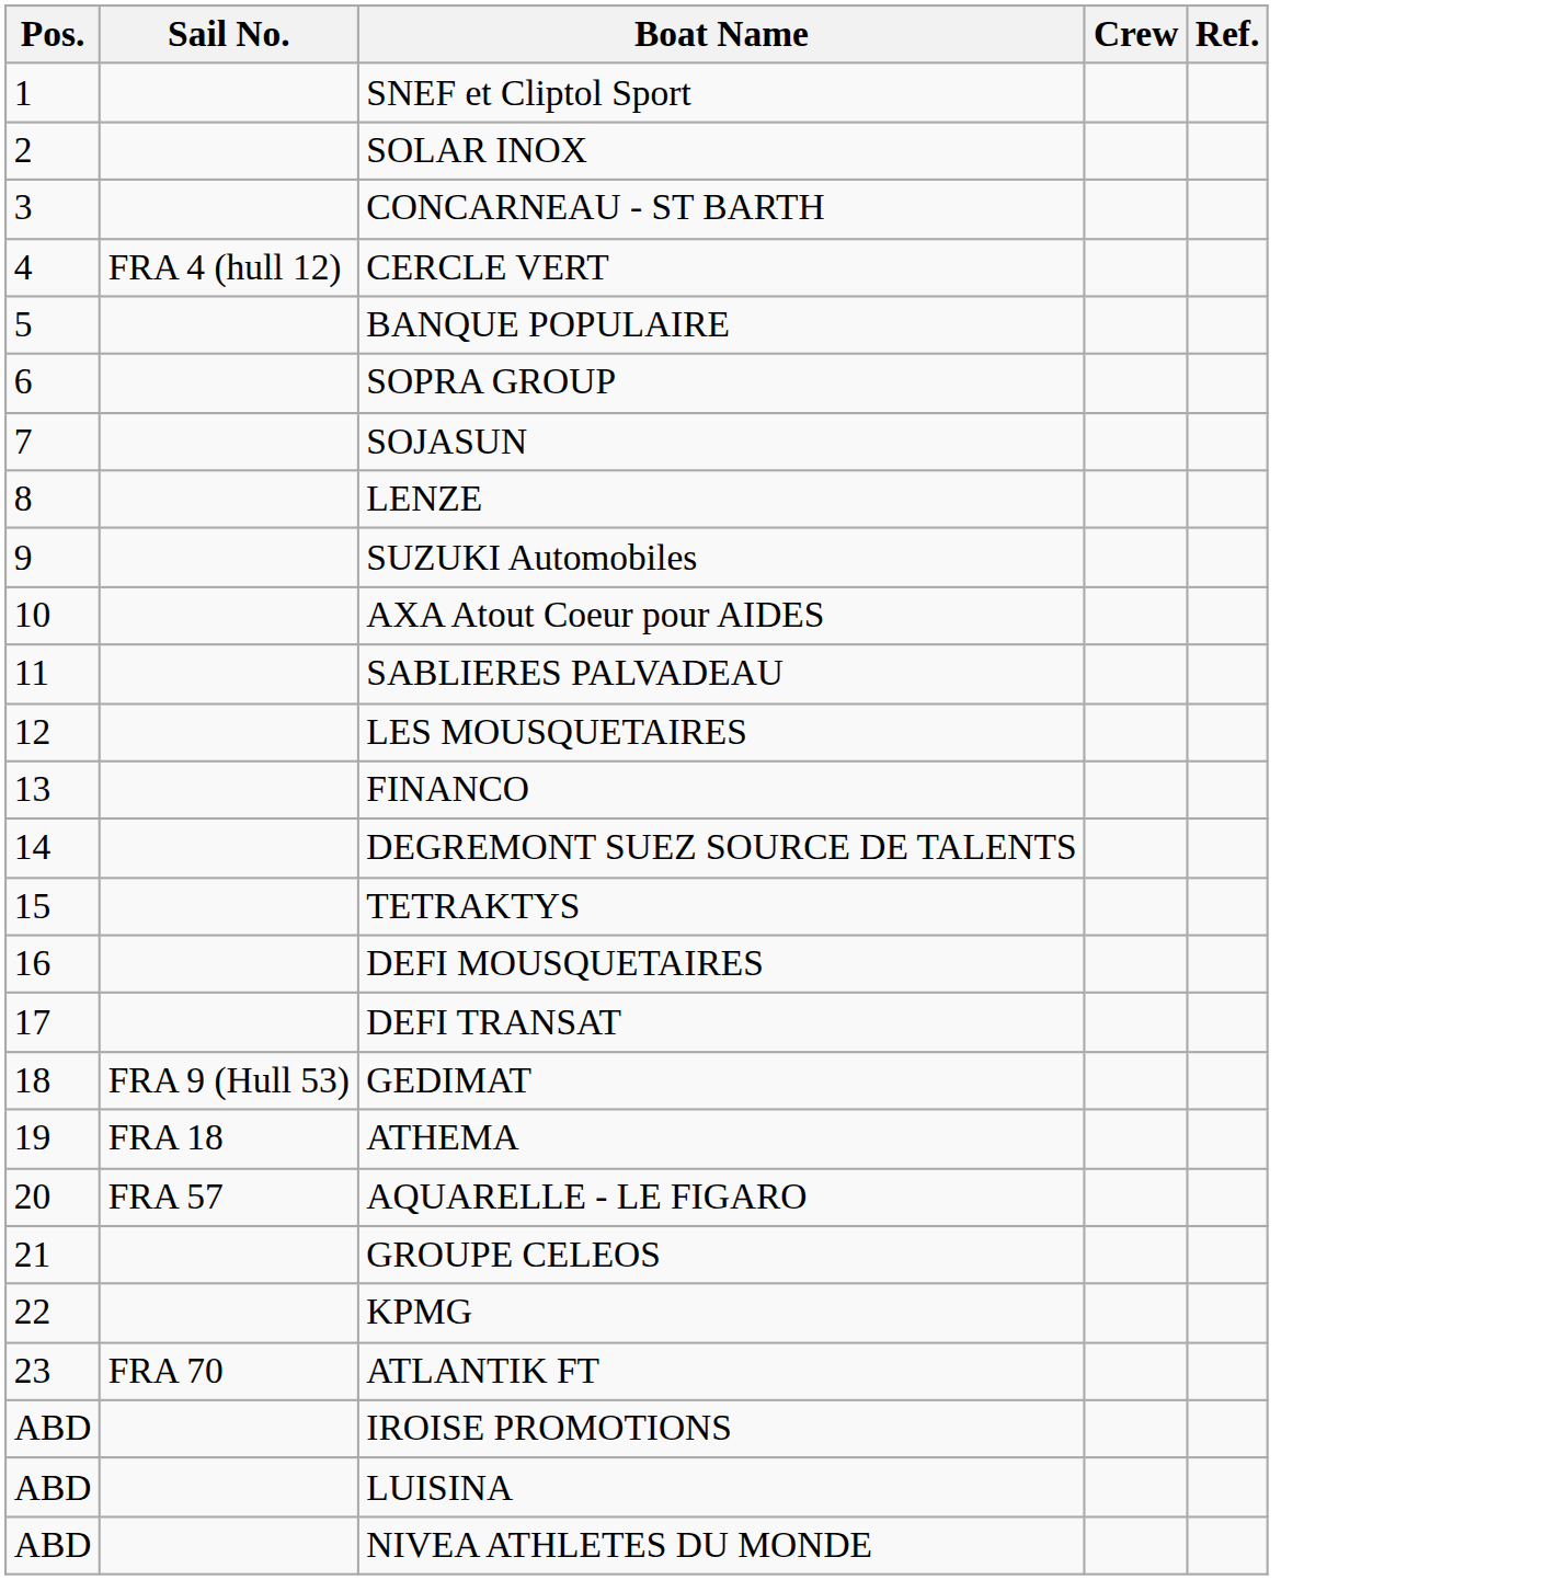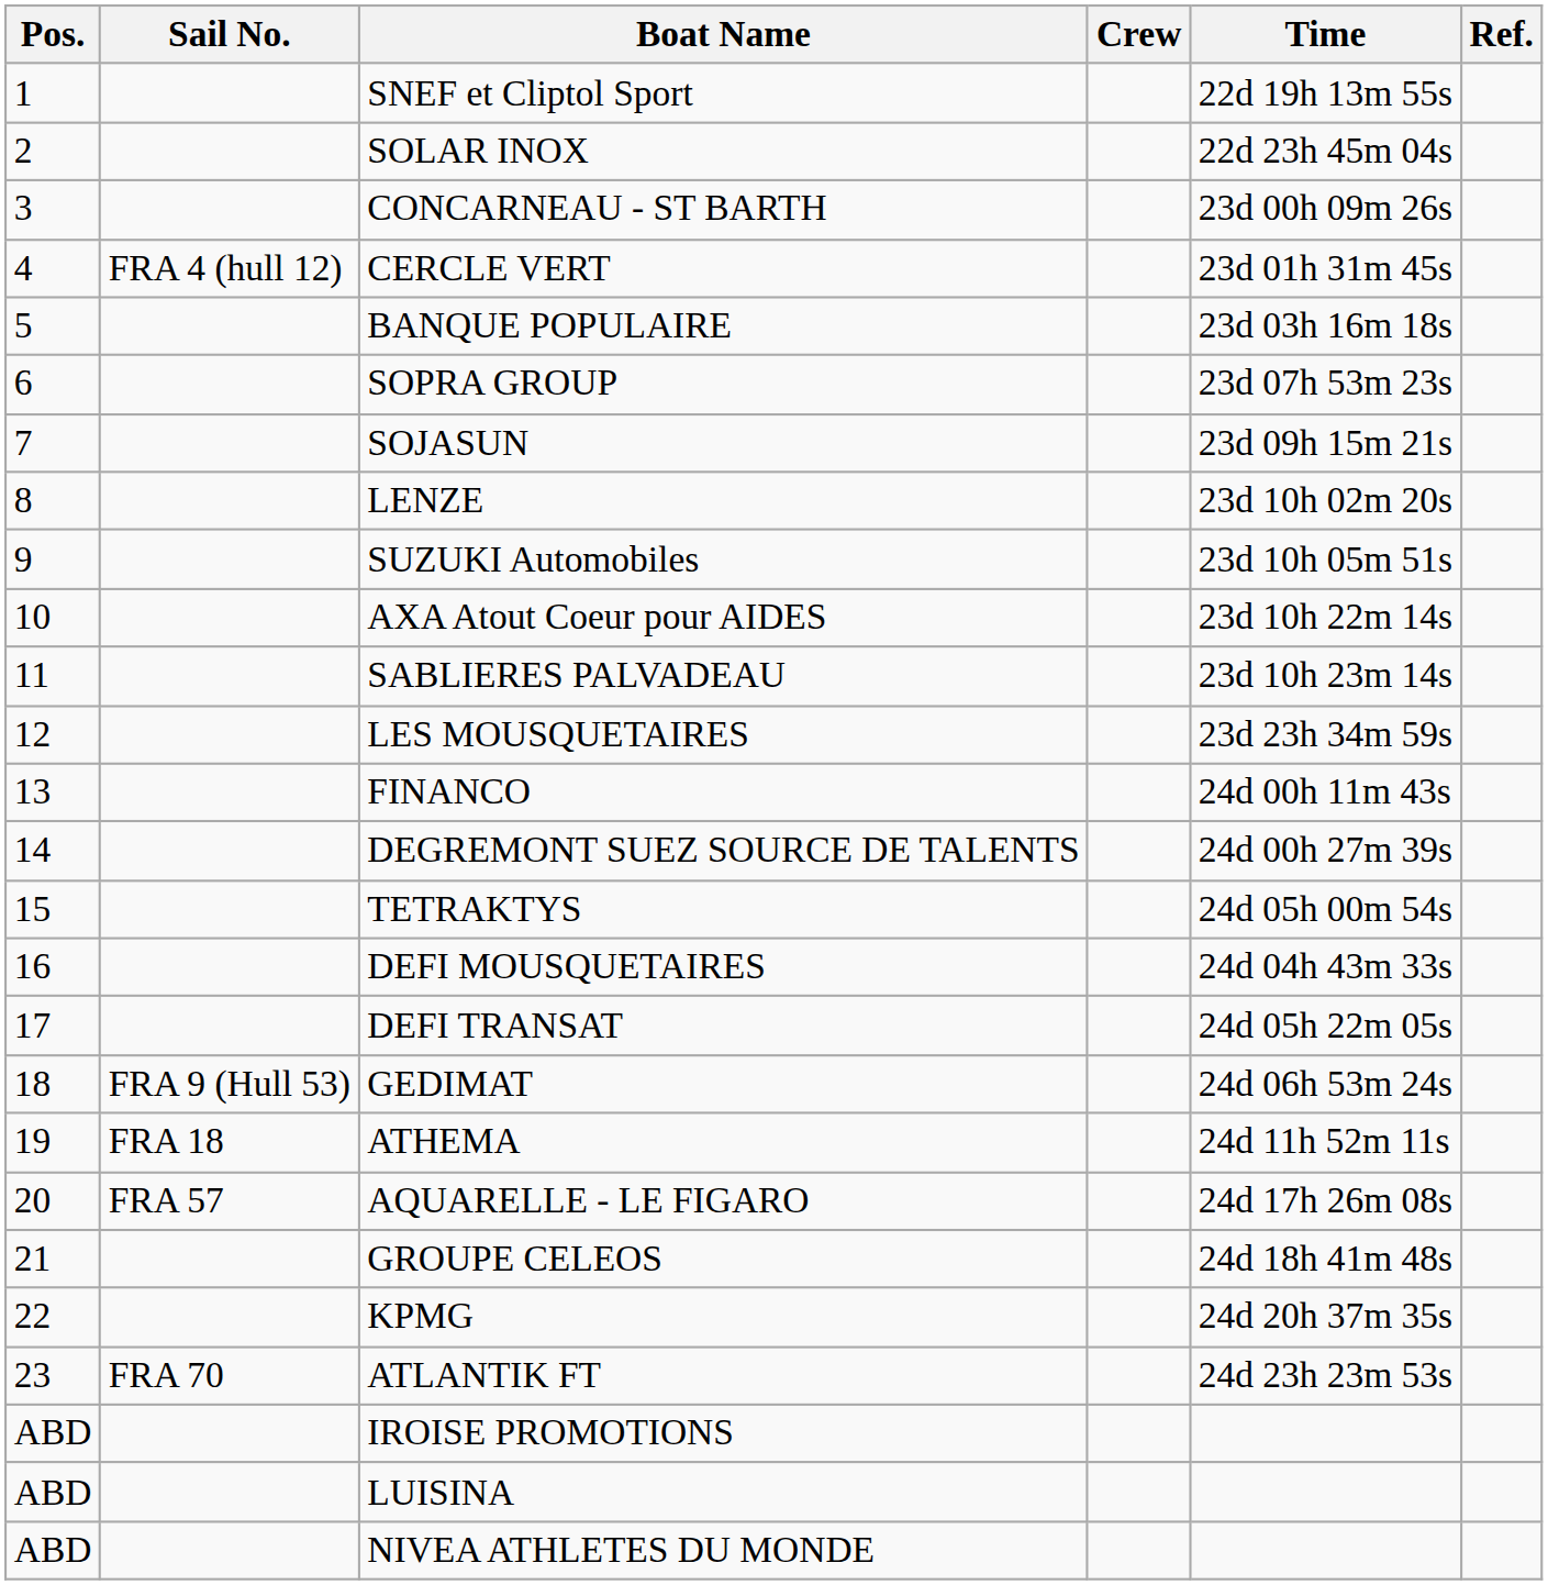 <table class="wikitable sortable">
 <tr>
 <th>Pos.</th>
 <th>Sail No.</th>
 <th>Boat Name</th>
 <th>Crew</th>
+<th>Time</th>
 <th>Ref.</th>
 </tr>
 <tr>
 <td>1</td>
 <td></td>
 <td>SNEF et Cliptol Sport</td>
 <td> <br>  </td>
+<td>22d 19h 13m 55s</td>
 <td></td>
 </tr>
 <tr>
 <td>2</td>
 <td></td>
 <td>SOLAR INOX</td>
 <td> <br>  </td>
+<td>22d 23h 45m 04s</td>
 <td></td>
 </tr>
 <tr>
 <td>3</td>
 <td></td>
 <td>CONCARNEAU - ST BARTH</td>
 <td> <br>  </td>
+<td>23d 00h 09m 26s</td>
 <td></td>
 </tr>
 <tr>
 <td>4</td>
 <td>FRA 4 (hull 12)</td>
 <td>CERCLE VERT</td>
 <td> <br>  </td>
+<td>23d 01h 31m 45s</td>
 <td></td>
 </tr>
 <tr>
 <td>5</td>
 <td></td>
 <td>BANQUE POPULAIRE</td>
 <td> <br>  </td>
+<td>23d 03h 16m 18s</td>
 <td></td>
 </tr>
 <tr>
 <td>6</td>
 <td></td>
 <td>SOPRA GROUP</td>
 <td> <br>  </td>
+<td>23d 07h 53m 23s</td>
 <td></td>
 </tr>
 <tr>
 <td>7</td>
 <td></td>
 <td>SOJASUN</td>
 <td> <br>  </td>
+<td>23d 09h 15m 21s</td>
 <td></td>
 </tr>
 <tr>
 <td>8</td>
 <td></td>
 <td>LENZE</td>
 <td> <br>  </td>
+<td>23d 10h 02m 20s</td>
 <td></td>
 </tr>
 <tr>
 <td>9</td>
 <td></td>
 <td>SUZUKI Automobiles</td>
 <td> <br>  </td>
+<td>23d 10h 05m 51s</td>
 <td></td>
 </tr>
 <tr>
 <td>10</td>
 <td></td>
 <td>AXA Atout Coeur pour AIDES</td>
 <td> <br>  </td>
+<td>23d 10h 22m 14s</td>
 <td></td>
 </tr>
 <tr>
 <td>11</td>
 <td></td>
 <td>SABLIERES PALVADEAU</td>
 <td> <br>  </td>
+<td>23d 10h 23m 14s</td>
 <td></td>
 </tr>
 <tr>
 <td>12</td>
 <td></td>
 <td>LES MOUSQUETAIRES</td>
 <td> <br>  </td>
+<td>23d 23h 34m 59s</td>
 <td></td>
 </tr>
 <tr>
 <td>13</td>
 <td></td>
 <td>FINANCO</td>
 <td> <br>  </td>
+<td>24d 00h 11m 43s</td>
 <td></td>
 </tr>
 <tr>
 <td>14</td>
 <td></td>
 <td>DEGREMONT SUEZ SOURCE DE TALENTS</td>
 <td> <br>  </td>
+<td>24d 00h 27m 39s</td>
 <td></td>
 </tr>
 <tr>
 <td>15</td>
 <td></td>
 <td>TETRAKTYS</td>
 <td> <br>  </td>
+<td>24d 05h 00m 54s</td>
 <td></td>
 </tr>
 <tr>
 <td>16</td>
 <td></td>
 <td>DEFI MOUSQUETAIRES</td>
 <td> <br>  </td>
+<td>24d 04h 43m 33s</td>
 <td></td>
 </tr>
 <tr>
 <td>17</td>
 <td></td>
 <td>DEFI TRANSAT</td>
 <td> <br>  </td>
+<td>24d 05h 22m 05s</td>
 <td></td>
 </tr>
 <tr>
 <td>18</td>
 <td>FRA 9 (Hull 53)</td>
 <td>GEDIMAT</td>
 <td> <br>  </td>
+<td>24d 06h 53m 24s</td>
 <td></td>
 </tr>
 <tr>
 <td>19</td>
 <td>FRA 18</td>
 <td>ATHEMA</td>
 <td> <br>  </td>
+<td>24d 11h 52m 11s</td>
 <td></td>
 </tr>
 <tr>
 <td>20</td>
 <td>FRA 57</td>
 <td>AQUARELLE - LE FIGARO</td>
 <td> <br>  </td>
+<td>24d 17h 26m 08s</td>
 <td></td>
 </tr>
 <tr>
 <td>21</td>
 <td></td>
 <td>GROUPE CELEOS</td>
 <td> <br>  </td>
+<td>24d 18h 41m 48s</td>
 <td></td>
 </tr>
 <tr>
 <td>22</td>
 <td></td>
 <td>KPMG</td>
 <td> <br>  </td>
+<td>24d 20h 37m 35s</td>
 <td></td>
 </tr>
 <tr>
 <td>23</td>
 <td>FRA 70</td>
 <td>ATLANTIK FT</td>
 <td> <br>  </td>
+<td>24d 23h 23m 53s</td>
 <td></td>
 </tr>
 <tr>
 <td>ABD</td>
 <td></td>
 <td>IROISE PROMOTIONS</td>
 <td> <br>  </td>
 <td></td>
+<td></td>
 </tr>
 <tr>
 <td>ABD</td>
 <td></td>
 <td>LUISINA</td>
 <td> <br>  </td>
+<td></td>
 <td></td>
 </tr>
 <tr>
 <td>ABD</td>
 <td></td>
 <td>NIVEA ATHLETES DU MONDE</td>
 <td> <br>  </td>
 <td></td>
+<td></td>
 </tr>
 </table>
